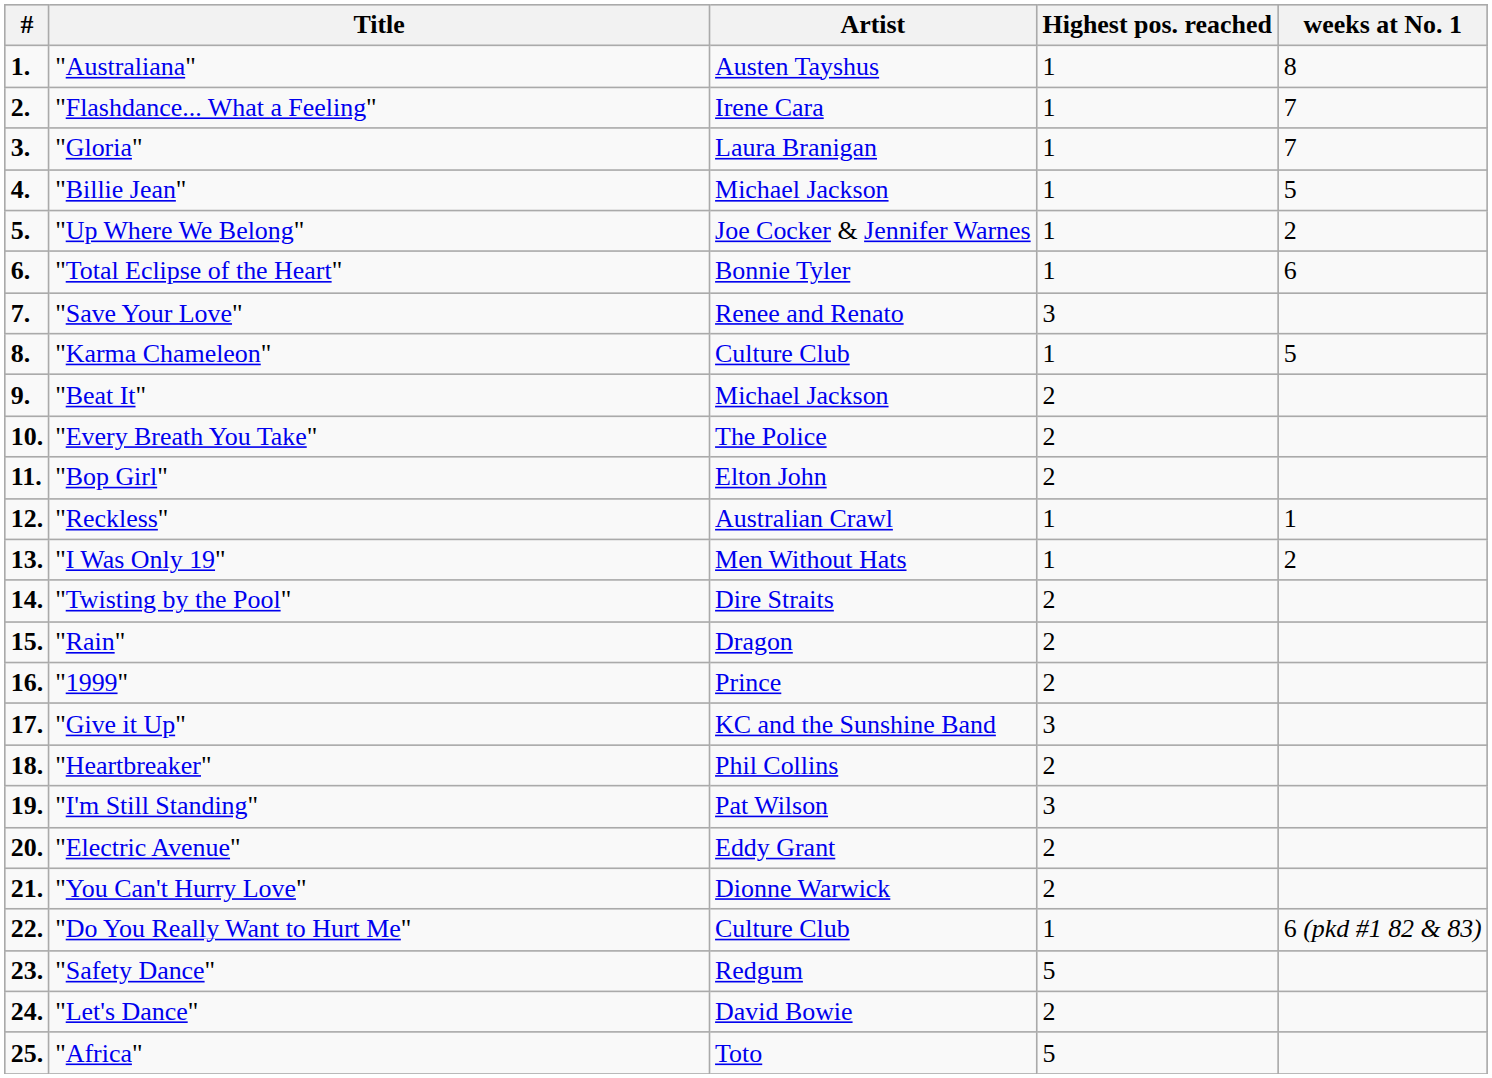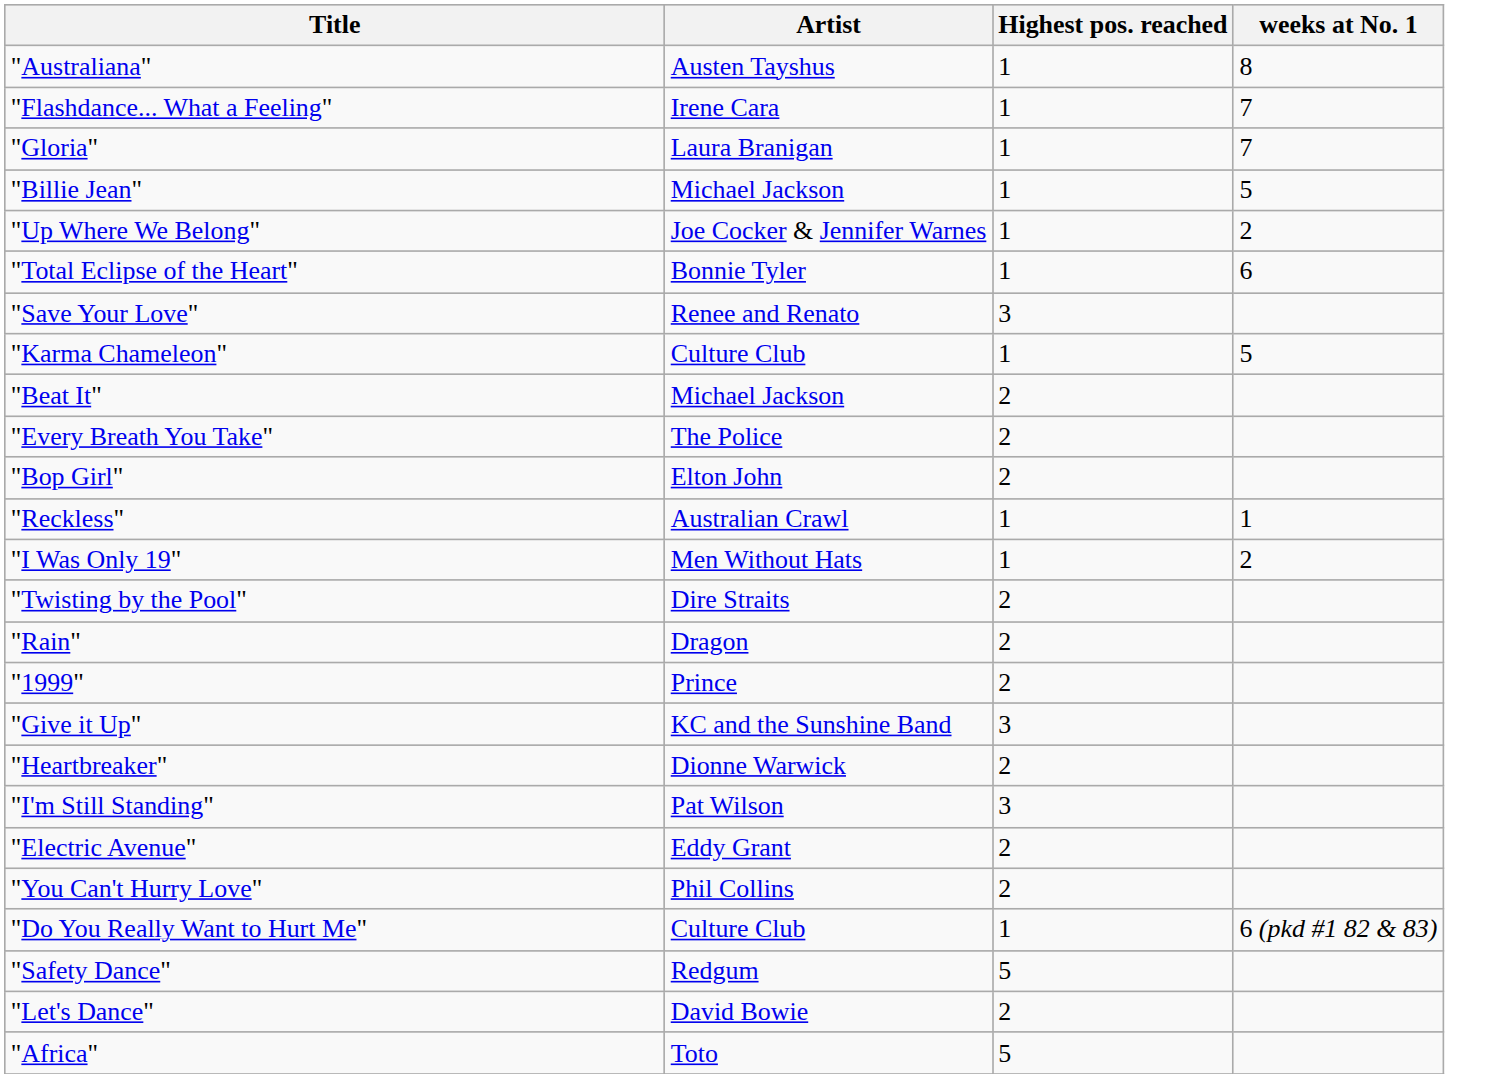 <table class="wikitable sortable">
 <tr>
-<th>#</th>
 <th width="400">Title</th>
 <th>Artist</th>
 <th>Highest pos. reached</th>
 <th>weeks at No. 1</th>
 </tr>
 <tr>
-<td><strong>1.</strong></td>
 <td>"<a href='#'>Australiana</a>"</td>
 <td><a href='#'>Austen Tayshus</a></td>
 <td>1</td>
 <td>8</td>
 </tr>
 <tr>
-<td><strong>2.</strong></td>
 <td>"<a href='#'>Flashdance... What a Feeling</a>"</td>
 <td><a href='#'>Irene Cara</a></td>
 <td>1</td>
 <td>7</td>
 </tr>
 <tr>
-<td><strong>3.</strong></td>
 <td>"<a href='#'>Gloria</a>"</td>
 <td><a href='#'>Laura Branigan</a></td>
 <td>1</td>
 <td>7</td>
 </tr>
 <tr>
-<td><strong>4.</strong></td>
 <td>"<a href='#'>Billie Jean</a>"</td>
 <td><a href='#'>Michael Jackson</a></td>
 <td>1</td>
 <td>5</td>
 </tr>
 <tr>
-<td><strong>5.</strong></td>
 <td>"<a href='#'>Up Where We Belong</a>"</td>
 <td><a href='#'>Joe Cocker</a> & <a href='#'>Jennifer Warnes</a></td>
 <td>1</td>
 <td>2</td>
 </tr>
 <tr>
-<td><strong>6.</strong></td>
 <td>"<a href='#'>Total Eclipse of the Heart</a>"</td>
 <td><a href='#'>Bonnie Tyler</a></td>
 <td>1</td>
 <td>6</td>
 </tr>
 <tr>
-<td><strong>7.</strong></td>
 <td>"<a href='#'>Save Your Love</a>"</td>
 <td><a href='#'>Renee and Renato</a></td>
 <td>3</td>
 <td></td>
 </tr>
 <tr>
-<td><strong>8.</strong></td>
 <td>"<a href='#'>Karma Chameleon</a>"</td>
 <td><a href='#'>Culture Club</a></td>
 <td>1</td>
 <td>5</td>
 </tr>
 <tr>
-<td><strong>9.</strong></td>
 <td>"<a href='#'>Beat It</a>"</td>
 <td><a href='#'>Michael Jackson</a></td>
 <td>2</td>
 <td></td>
 </tr>
 <tr>
-<td><strong>10.</strong></td>
 <td>"<a href='#'>Every Breath You Take</a>"</td>
 <td><a href='#'>The Police</a></td>
 <td>2</td>
 <td></td>
 </tr>
 <tr>
-<td><strong>11.</strong></td>
 <td>"<a href='#'>Bop Girl</a>"</td>
 <td><a href='#'>Elton John</a></td>
 <td>2</td>
 <td></td>
 </tr>
 <tr>
-<td><strong>12.</strong></td>
 <td>"<a href='#'>Reckless</a>"</td>
 <td><a href='#'>Australian Crawl</a></td>
 <td>1</td>
 <td>1</td>
 </tr>
 <tr>
-<td><strong>13.</strong></td>
 <td>"<a href='#'>I Was Only 19</a>"</td>
 <td><a href='#'>Men Without Hats</a></td>
 <td>1</td>
 <td>2</td>
 </tr>
 <tr>
-<td><strong>14.</strong></td>
 <td>"<a href='#'>Twisting by the Pool</a>"</td>
 <td><a href='#'>Dire Straits</a></td>
 <td>2</td>
 <td></td>
 </tr>
 <tr>
-<td><strong>15.</strong></td>
 <td>"<a href='#'>Rain</a>"</td>
 <td><a href='#'>Dragon</a></td>
 <td>2</td>
 <td></td>
 </tr>
 <tr>
-<td><strong>16.</strong></td>
 <td>"<a href='#'>1999</a>"</td>
 <td><a href='#'>Prince</a></td>
 <td>2</td>
 <td></td>
 </tr>
 <tr>
-<td><strong>17.</strong></td>
 <td>"<a href='#'>Give it Up</a>"</td>
 <td><a href='#'>KC and the Sunshine Band</a></td>
 <td>3</td>
 <td></td>
 </tr>
 <tr>
-<td><strong>18.</strong></td>
 <td>"<a href='#'>Heartbreaker</a>"</td>
-<td><a href='#'>Phil Collins</a></td>
+<td><a href='#'>Dionne Warwick</a></td>
 <td>2</td>
 <td></td>
 </tr>
 <tr>
-<td><strong>19.</strong></td>
 <td>"<a href='#'>I'm Still Standing</a>"</td>
 <td><a href='#'>Pat Wilson</a></td>
 <td>3</td>
 <td></td>
 </tr>
 <tr>
-<td><strong>20.</strong></td>
 <td>"<a href='#'>Electric Avenue</a>"</td>
 <td><a href='#'>Eddy Grant</a></td>
 <td>2</td>
 <td></td>
 </tr>
 <tr>
-<td><strong>21.</strong></td>
 <td>"<a href='#'>You Can't Hurry Love</a>"</td>
-<td><a href='#'>Dionne Warwick</a></td>
+<td><a href='#'>Phil Collins</a></td>
 <td>2</td>
 <td></td>
 </tr>
 <tr>
-<td><strong>22.</strong></td>
 <td>"<a href='#'>Do You Really Want to Hurt Me</a>"</td>
 <td><a href='#'>Culture Club</a></td>
 <td>1</td>
 <td>6 <em>(pkd #1 82 & 83)</em></td>
 </tr>
 <tr>
-<td><strong>23.</strong></td>
 <td>"<a href='#'>Safety Dance</a>"</td>
 <td><a href='#'>Redgum</a></td>
 <td>5</td>
 <td></td>
 </tr>
 <tr>
-<td><strong>24.</strong></td>
 <td>"<a href='#'>Let's Dance</a>"</td>
 <td><a href='#'>David Bowie</a></td>
 <td>2</td>
 <td></td>
 </tr>
 <tr>
-<td><strong>25.</strong></td>
 <td>"<a href='#'>Africa</a>"</td>
 <td><a href='#'>Toto</a></td>
 <td>5</td>
 <td></td>
 </tr>
 </table>
